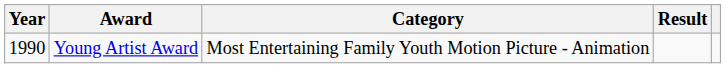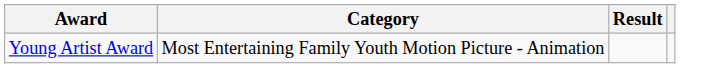 <table class="wikitable sortable">
 <tr>
-<th>Year</th>
 <th>Award</th>
 <th>Category</th>
 <th>Result</th>
 <th class="unsortable"></th>
 </tr>
 <tr>
-<td>1990</td>
 <td><a href='#'>Young Artist Award</a></td>
 <td>Most Entertaining Family Youth Motion Picture - Animation</td>
 <td></td>
 <td></td>
 </tr>
 </table>
